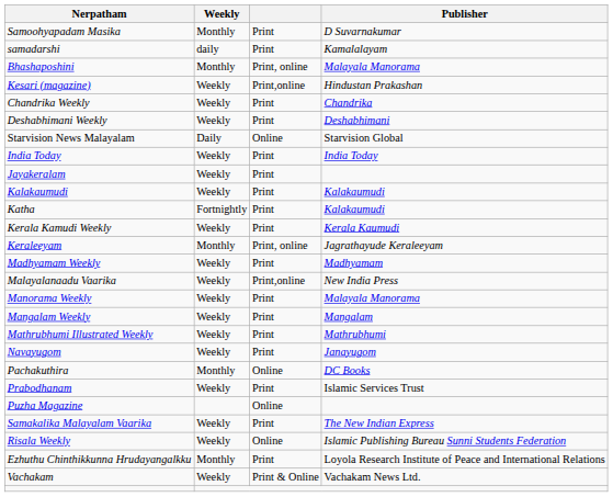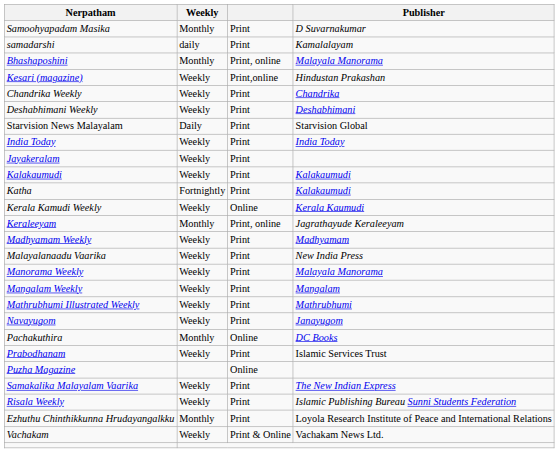 <table class="wikitable">
 <tr>
 <th>Nerpatham</th>
 <th>Weekly</th>
 <th></th>
 <th>Publisher</th>
 </tr>
 <tr K. Sajjad>
 <td><em>Samoohyapadam Masika </em></td>
 <td>Monthly</td>
 <td>Print</td>
 <td><em>D Suvarnakumar </em></td>
 </tr>
 <tr>
 <td><em>samadarshi</em></td>
 <td>daily</td>
 <td>Print</td>
 <td><em>Kamalalayam</em></td>
 </tr>
 <tr>
 <td><em><a href='#'>Bhashaposhini</a></em></td>
 <td>Monthly</td>
 <td>Print, online</td>
 <td><em><a href='#'>Malayala Manorama</a></em></td>
 </tr>
 <tr>
 <td><em><a href='#'>Kesari (magazine)</a></em></td>
 <td>Weekly</td>
 <td>Print,online</td>
 <td><em>Hindustan Prakashan</em></td>
 </tr>
 <tr>
 <td><em>Chandrika Weekly</em></td>
 <td>Weekly</td>
 <td>Print</td>
 <td><em><a href='#'>Chandrika</a></em></td>
 </tr>
 <tr>
 <td><em>Deshabhimani Weekly</em></td>
 <td>Weekly</td>
 <td>Print</td>
 <td><em><a href='#'>Deshabhimani</a></em></td>
 </tr>
 <tr>
 <td>Starvision News Malayalam</td>
 <td>Daily</td>
-<td>Online</td>
+<td>Print</td>
 <td>Starvision Global</td>
 </tr>
 <tr>
 <td><em><a href='#'>India Today</a></em></td>
 <td>Weekly</td>
 <td>Print</td>
 <td><em><a href='#'>India Today</a></em></td>
 </tr>
 <tr>
 <td><em><a href='#'>Jayakeralam</a></em></td>
 <td>Weekly</td>
 <td>Print</td>
 <td></td>
 </tr>
 <tr>
 <td><em><a href='#'>Kalakaumudi</a></em></td>
 <td>Weekly</td>
 <td>Print</td>
 <td><em><a href='#'>Kalakaumudi</a></em></td>
 </tr>
 <tr>
 <td><em>Katha</em></td>
 <td>Fortnightly</td>
 <td>Print</td>
 <td><em><a href='#'>Kalakaumudi</a></em></td>
 </tr>
 <tr>
 <td><em>Kerala Kamudi Weekly</em></td>
 <td>Weekly</td>
-<td>Print</td>
+<td>Online</td>
 <td><em><a href='#'>Kerala Kaumudi</a></em></td>
 </tr>
 <tr>
 <td><em><a href='#'>Keraleeyam</a></em></td>
 <td>Monthly</td>
 <td>Print, online</td>
 <td><em>Jagrathayude Keraleeyam</em></td>
 </tr>
 <tr>
 <td><em><a href='#'>Madhyamam Weekly</a></em></td>
 <td>Weekly</td>
 <td>Print</td>
 <td><em><a href='#'>Madhyamam</a></em></td>
 </tr>
 <tr>
 <td><em>Malayalanaadu Vaarika</em></td>
 <td>Weekly</td>
-<td>Print,online</td>
+<td>Print</td>
 <td><em> New India Press </em></td>
 </tr>
 <tr>
 <td><em><a href='#'>Manorama Weekly</a></em></td>
 <td>Weekly</td>
 <td>Print</td>
 <td><em><a href='#'>Malayala Manorama</a></em></td>
 </tr>
 <tr>
 <td><em><a href='#'>Mangalam Weekly</a></em></td>
 <td>Weekly</td>
 <td>Print</td>
 <td><em><a href='#'>Mangalam</a></em></td>
 </tr>
 <tr>
 <td><em><a href='#'>Mathrubhumi Illustrated Weekly</a></em></td>
 <td>Weekly</td>
 <td>Print</td>
 <td><em><a href='#'>Mathrubhumi</a></em></td>
 </tr>
 <tr>
 <td><em><a href='#'>Navayugom</a></em></td>
 <td>Weekly</td>
 <td>Print</td>
 <td><em><a href='#'>Janayugom</a></em></td>
 </tr>
 <tr>
 <td><em>Pachakuthira</em></td>
 <td>Monthly</td>
 <td>Online</td>
 <td><em><a href='#'>DC Books</a></em></td>
 </tr>
 <tr>
 <td><em><a href='#'>Prabodhanam</a></em></td>
 <td>Weekly</td>
 <td>Print</td>
 <td>Islamic Services Trust</td>
 </tr>
 <tr>
 <td><em><a href='#'>Puzha Magazine</a></em></td>
 <td></td>
 <td>Online</td>
 <td></td>
 </tr>
 <tr>
 <td><em><a href='#'>Samakalika Malayalam Vaarika</a></em></td>
 <td>Weekly</td>
 <td>Print</td>
 <td><em><a href='#'>The New Indian Express</a></em></td>
 </tr>
 <tr>
 <td><em><a href='#'>Risala Weekly</a></em></td>
 <td>Weekly</td>
-<td>Online</td>
+<td>Print</td>
 <td><em>Islamic Publishing Bureau <a href='#'>Sunni Students Federation</a></em></td>
 </tr>
 <tr>
 <td><em>Ezhuthu Chinthikkunna Hrudayangalkku</em></td>
 <td>Monthly</td>
 <td>Print</td>
 <td>Loyola Research Institute of Peace and International Relations</td>
 </tr>
 <tr>
 <td><em>Vachakam </em></td>
 <td>Weekly</td>
 <td>Print & Online</td>
 <td>Vachakam News Ltd.</td>
 </tr>
 <tr>
 <td></td>
 </tr>
 </table>
